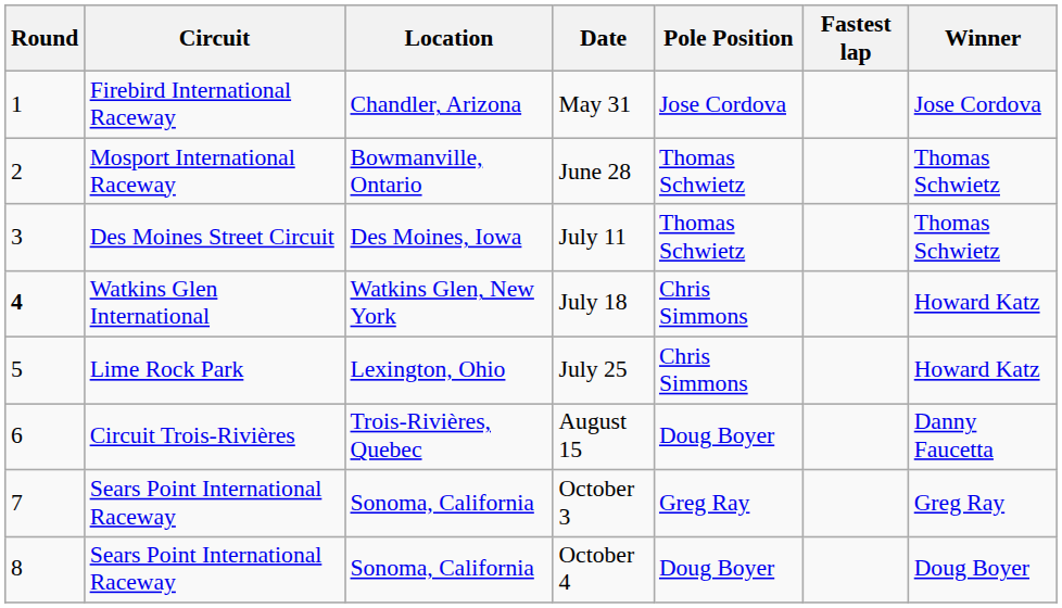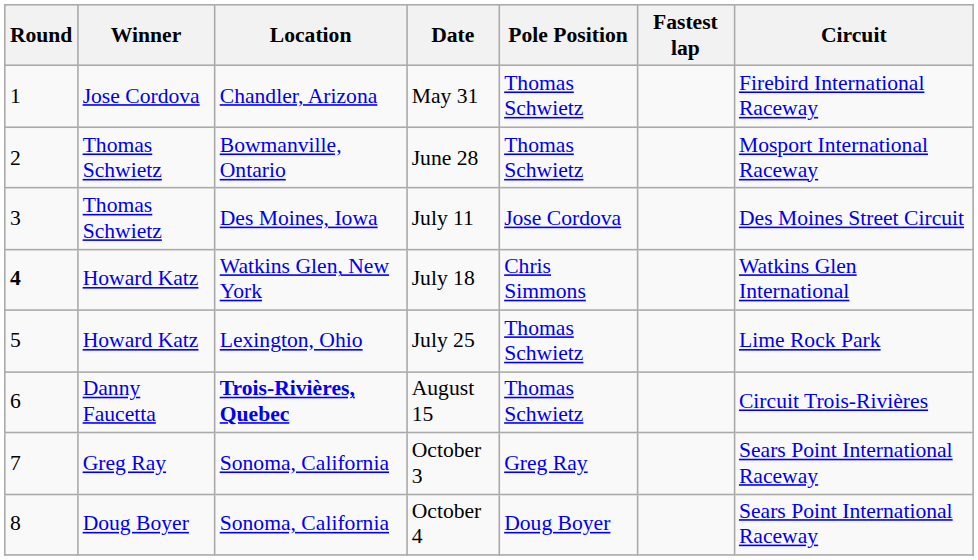 <table class="wikitable" style="font-size:85%;">
 <tr>
 <th>Round</th>
-<th>Circuit</th>
+<th>Winner</th>
 <th>Location</th>
 <th>Date</th>
 <th>Pole Position</th>
 <th>Fastest lap</th>
-<th>Winner</th>
+<th>Circuit</th>
 </tr>
 <tr>
 <td>1</td>
-<td><a href='#'>Firebird International Raceway</a></td>
+<td> <a href='#'>Jose Cordova</a></td>
 <td> <a href='#'>Chandler, Arizona</a></td>
 <td>May 31</td>
-<td> <a href='#'>Jose Cordova</a></td>
+<td> <a href='#'>Thomas Schwietz</a></td>
 <td></td>
-<td> <a href='#'>Jose Cordova</a></td>
+<td><a href='#'>Firebird International Raceway</a></td>
 </tr>
 <tr>
 <td>2</td>
-<td><a href='#'>Mosport International Raceway</a></td>
+<td> <a href='#'>Thomas Schwietz</a></td>
 <td> <a href='#'>Bowmanville, Ontario</a></td>
 <td>June 28</td>
 <td> <a href='#'>Thomas Schwietz</a></td>
 <td></td>
-<td> <a href='#'>Thomas Schwietz</a></td>
+<td><a href='#'>Mosport International Raceway</a></td>
 </tr>
 <tr>
 <td>3</td>
-<td><a href='#'>Des Moines Street Circuit</a></td>
+<td> <a href='#'>Thomas Schwietz</a></td>
 <td> <a href='#'>Des Moines, Iowa</a></td>
 <td>July 11</td>
-<td> <a href='#'>Thomas Schwietz</a></td>
+<td> <a href='#'>Jose Cordova</a></td>
 <td></td>
-<td> <a href='#'>Thomas Schwietz</a></td>
+<td><a href='#'>Des Moines Street Circuit</a></td>
 </tr>
 <tr>
 <td><strong>4</strong></td>
-<td><a href='#'>Watkins Glen International</a></td>
+<td> <a href='#'>Howard Katz</a></td>
 <td> <a href='#'>Watkins Glen, New York</a></td>
 <td>July 18</td>
 <td> <a href='#'>Chris Simmons</a></td>
 <td></td>
-<td> <a href='#'>Howard Katz</a></td>
+<td><a href='#'>Watkins Glen International</a></td>
 </tr>
 <tr>
 <td>5</td>
-<td><a href='#'>Lime Rock Park</a></td>
+<td> <a href='#'>Howard Katz</a></td>
 <td> <a href='#'>Lexington, Ohio</a></td>
 <td>July 25</td>
-<td> <a href='#'>Chris Simmons</a></td>
+<td> <a href='#'>Thomas Schwietz</a></td>
 <td></td>
-<td> <a href='#'>Howard Katz</a></td>
+<td><a href='#'>Lime Rock Park</a></td>
 </tr>
 <tr>
 <td>6</td>
+<td> <a href='#'>Danny Faucetta</a></td>
+<td><strong> <a href='#'>Trois-Rivières, Quebec</a></strong></td>
+<td>August 15</td>
+<td> <a href='#'>Thomas Schwietz</a></td>
+<td></td>
 <td><a href='#'>Circuit Trois-Rivières</a></td>
-<td> <a href='#'>Trois-Rivières, Quebec</a></td>
-<td>August 15</td>
-<td> <a href='#'>Doug Boyer</a></td>
-<td></td>
-<td> <a href='#'>Danny Faucetta</a></td>
 </tr>
 <tr>
 <td>7</td>
-<td><a href='#'>Sears Point International Raceway</a></td>
+<td> <a href='#'>Greg Ray</a></td>
 <td> <a href='#'>Sonoma, California</a></td>
 <td>October 3</td>
 <td> <a href='#'>Greg Ray</a></td>
 <td></td>
-<td> <a href='#'>Greg Ray</a></td>
+<td><a href='#'>Sears Point International Raceway</a></td>
 </tr>
 <tr>
 <td>8</td>
-<td><a href='#'>Sears Point International Raceway</a></td>
+<td> <a href='#'>Doug Boyer</a></td>
 <td> <a href='#'>Sonoma, California</a></td>
 <td>October 4</td>
 <td> <a href='#'>Doug Boyer</a></td>
 <td></td>
-<td> <a href='#'>Doug Boyer</a></td>
+<td><a href='#'>Sears Point International Raceway</a></td>
 </tr>
 </table>
